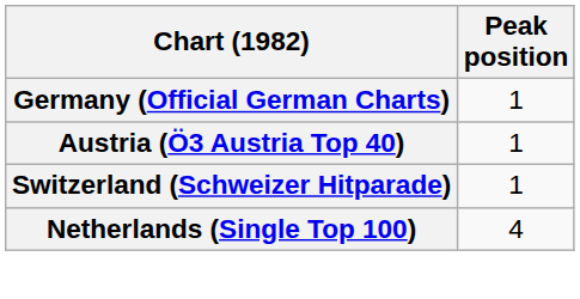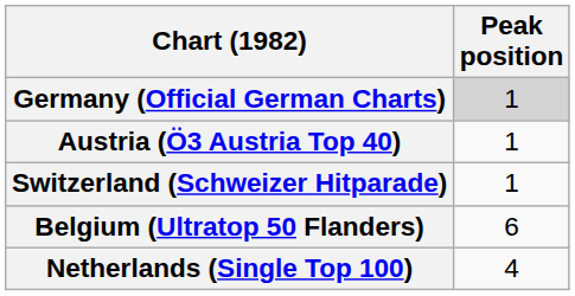 <table class="wikitable sortable plainrowheaders" style="text-align:center">
 <tr>
 <th scope="col">Chart (1982)</th>
 <th scope="col">Peak<br>position</th>
 </tr>
 <tr>
 <th scope="row">Germany (<a href='#'>Official German Charts</a>)</th>
-<td>1</td>
+<td style="background: lightgrey;">1</td>
 </tr>
 <tr>
 <th scope="row">Austria (<a href='#'>Ö3 Austria Top 40</a>)</th>
 <td>1</td>
 </tr>
 <tr>
 <th scope="row">Switzerland (<a href='#'>Schweizer Hitparade</a>)</th>
 <td>1</td>
 </tr>
 <tr>
+<th scope="row">Belgium (<a href='#'>Ultratop 50</a> Flanders)</th>
+<td>6</td>
+</tr>
+<tr>
 <th scope="row">Netherlands (<a href='#'>Single Top 100</a>)</th>
 <td>4</td>
 </tr>
 </table>
